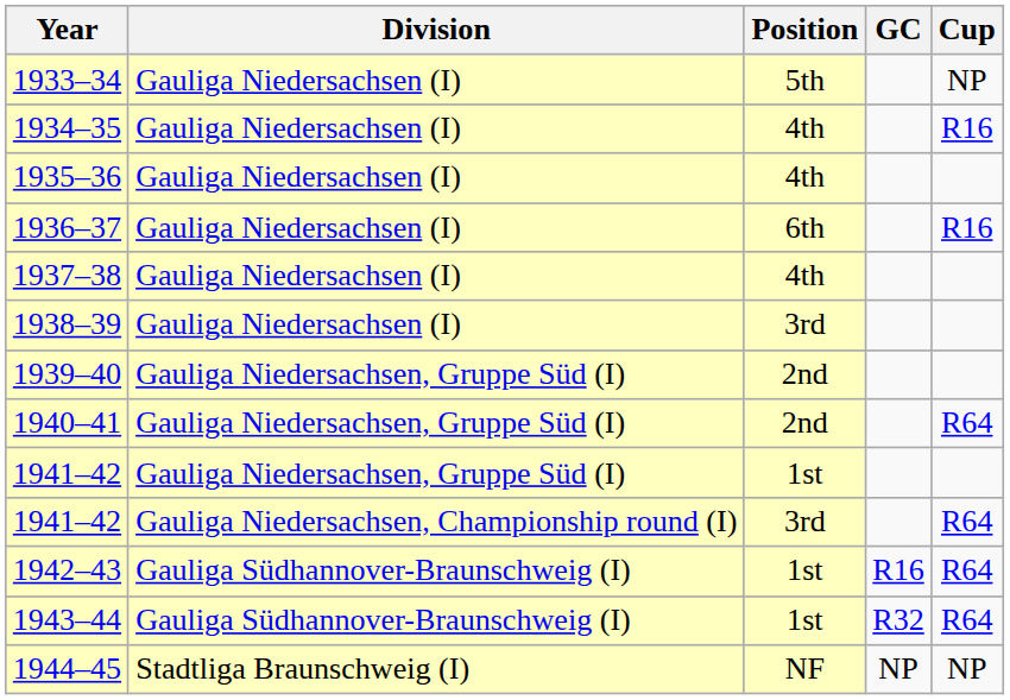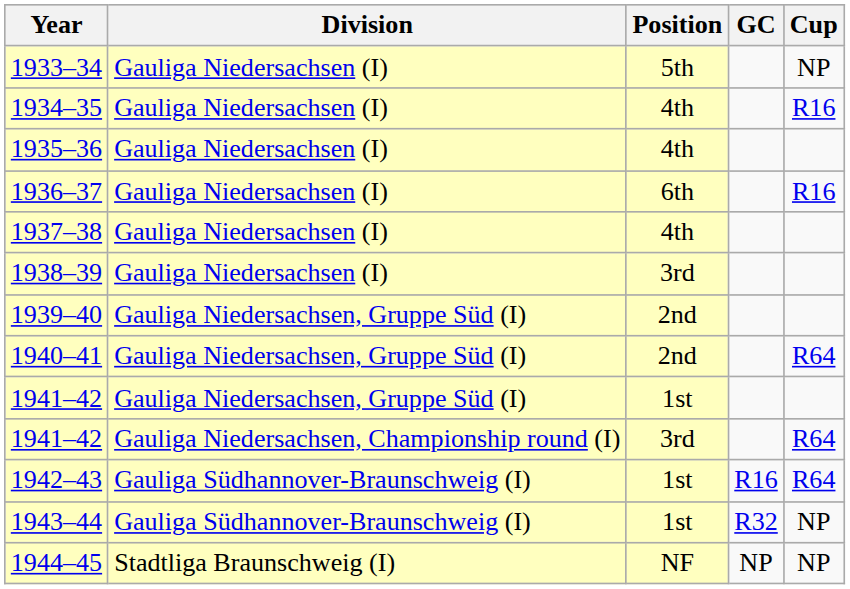 <table class="wikitable">
 <tr>
 <th>Year</th>
 <th>Division</th>
 <th>Position</th>
 <th>GC</th>
 <th>Cup</th>
 </tr>
 <tr align="center">
 <td bgcolor="#FFFFBF"><a href='#'>1933–34</a></td>
 <td bgcolor="#FFFFBF" align="left"><a href='#'>Gauliga Niedersachsen</a> (I)</td>
 <td bgcolor="#FFFFBF">5th</td>
 <td></td>
 <td>NP</td>
 </tr>
 <tr align="center">
 <td bgcolor="#FFFFBF"><a href='#'>1934–35</a></td>
 <td bgcolor="#FFFFBF" align="left"><a href='#'>Gauliga Niedersachsen</a> (I)</td>
 <td bgcolor="#FFFFBF">4th</td>
 <td></td>
 <td><a href='#'>R16</a></td>
 </tr>
 <tr align="center">
 <td bgcolor="#FFFFBF"><a href='#'>1935–36</a></td>
 <td bgcolor="#FFFFBF" align="left"><a href='#'>Gauliga Niedersachsen</a> (I)</td>
 <td bgcolor="#FFFFBF">4th</td>
 <td></td>
 <td></td>
 </tr>
 <tr align="center">
 <td bgcolor="#FFFFBF"><a href='#'>1936–37</a></td>
 <td bgcolor="#FFFFBF" align="left"><a href='#'>Gauliga Niedersachsen</a> (I)</td>
 <td bgcolor="#FFFFBF">6th</td>
 <td></td>
 <td><a href='#'>R16</a></td>
 </tr>
 <tr align="center">
 <td bgcolor="#FFFFBF"><a href='#'>1937–38</a></td>
 <td bgcolor="#FFFFBF" align="left"><a href='#'>Gauliga Niedersachsen</a> (I)</td>
 <td bgcolor="#FFFFBF">4th</td>
 <td></td>
 <td></td>
 </tr>
 <tr align="center">
 <td bgcolor="#FFFFBF"><a href='#'>1938–39</a></td>
 <td bgcolor="#FFFFBF" align="left"><a href='#'>Gauliga Niedersachsen</a> (I)</td>
 <td bgcolor="#FFFFBF">3rd</td>
 <td></td>
 <td></td>
 </tr>
 <tr align="center">
 <td bgcolor="#FFFFBF"><a href='#'>1939–40</a></td>
 <td bgcolor="#FFFFBF" align="left"><a href='#'>Gauliga Niedersachsen, Gruppe Süd</a> (I)</td>
 <td bgcolor="#FFFFBF">2nd</td>
 <td></td>
 <td></td>
 </tr>
 <tr align="center">
 <td bgcolor="#FFFFBF"><a href='#'>1940–41</a></td>
 <td bgcolor="#FFFFBF" align="left"><a href='#'>Gauliga Niedersachsen, Gruppe Süd</a> (I)</td>
 <td bgcolor="#FFFFBF">2nd</td>
 <td></td>
 <td><a href='#'>R64</a></td>
 </tr>
 <tr align="center">
 <td bgcolor="#FFFFBF"><a href='#'>1941–42</a></td>
 <td bgcolor="#FFFFBF" align="left"><a href='#'>Gauliga Niedersachsen, Gruppe Süd</a> (I)</td>
 <td bgcolor="#FFFFBF">1st</td>
 <td></td>
 <td></td>
 </tr>
 <tr align="center">
 <td bgcolor="#FFFFBF"><a href='#'>1941–42</a></td>
 <td bgcolor="#FFFFBF" align="left"><a href='#'>Gauliga Niedersachsen, Championship round</a> (I)</td>
 <td bgcolor="#FFFFBF">3rd</td>
 <td></td>
 <td><a href='#'>R64</a></td>
 </tr>
 <tr align="center">
 <td bgcolor="#FFFFBF"><a href='#'>1942–43</a></td>
 <td bgcolor="#FFFFBF" align="left"><a href='#'>Gauliga Südhannover-Braunschweig</a> (I)</td>
 <td bgcolor="#FFFFBF">1st</td>
 <td><a href='#'>R16</a></td>
 <td><a href='#'>R64</a></td>
 </tr>
 <tr align="center">
 <td bgcolor="#FFFFBF"><a href='#'>1943–44</a></td>
 <td bgcolor="#FFFFBF" align="left"><a href='#'>Gauliga Südhannover-Braunschweig</a> (I)</td>
 <td bgcolor="#FFFFBF">1st</td>
 <td><a href='#'>R32</a></td>
-<td><a href='#'>R64</a></td>
+<td>NP</td>
 </tr>
 <tr align="center">
 <td bgcolor="#FFFFBF"><a href='#'>1944–45</a></td>
 <td bgcolor="#FFFFBF" align="left">Stadtliga Braunschweig (I)</td>
 <td bgcolor="#FFFFBF">NF</td>
 <td>NP</td>
 <td>NP</td>
 </tr>
 </table>
